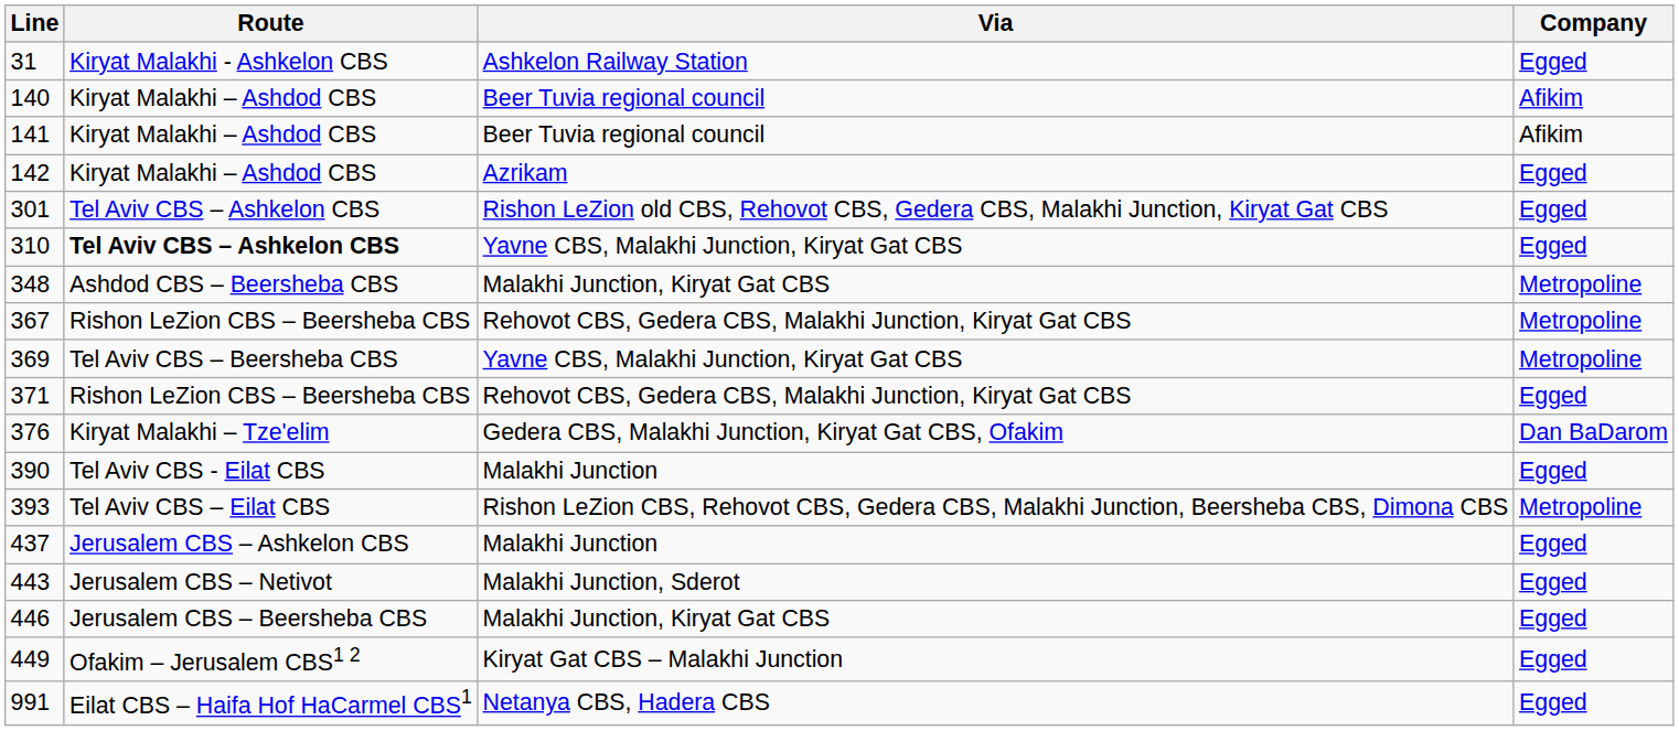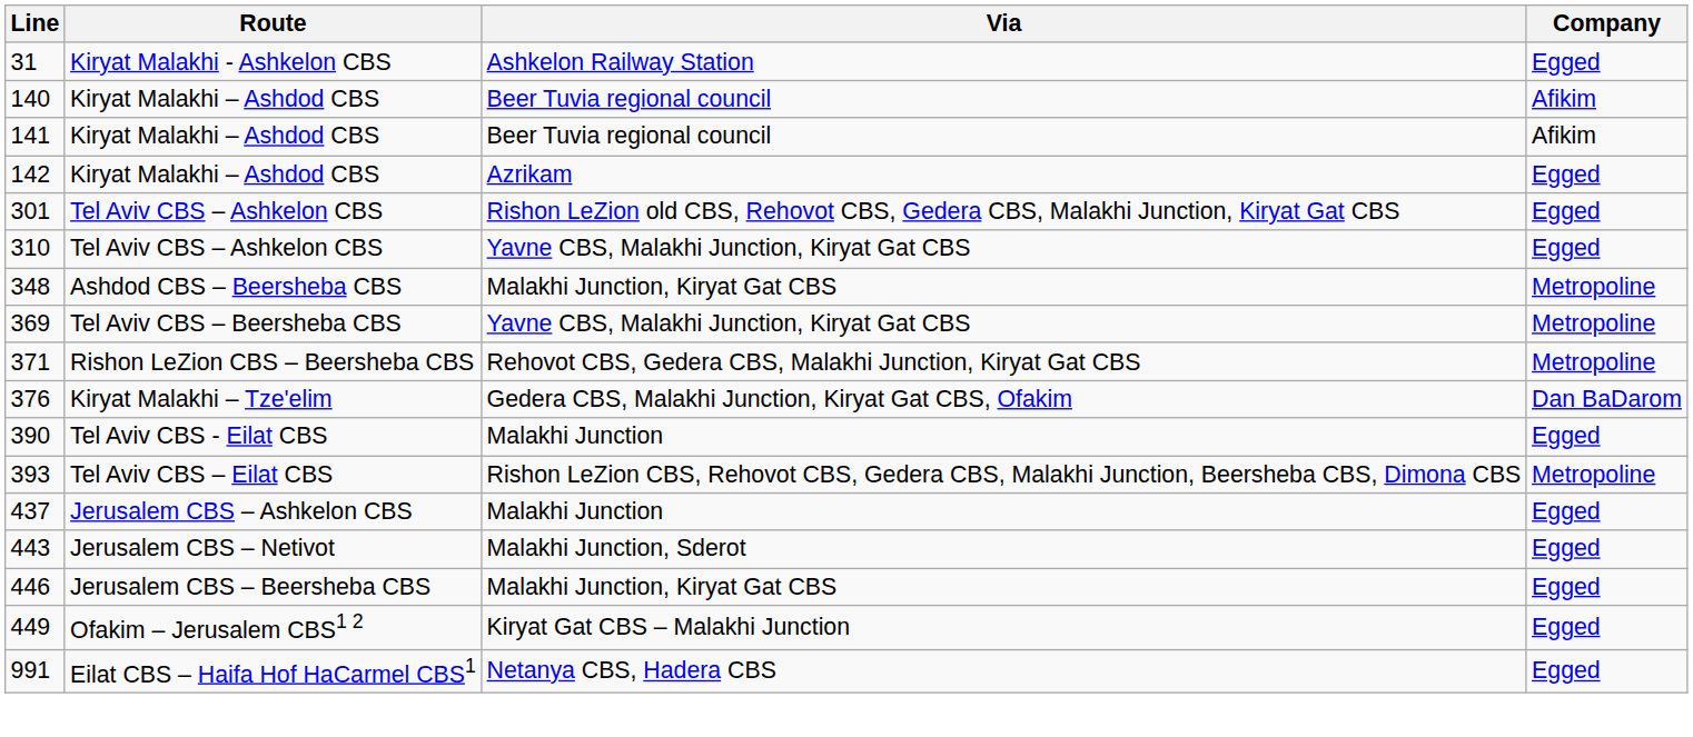 <table class="wikitable">
 <tr>
 <th>Line</th>
 <th>Route</th>
 <th>Via</th>
 <th>Company</th>
 </tr>
 <tr>
 <td>31</td>
 <td><a href='#'>Kiryat Malakhi</a> - <a href='#'>Ashkelon</a> CBS</td>
 <td><a href='#'>Ashkelon Railway Station</a></td>
 <td><a href='#'>Egged</a></td>
 </tr>
 <tr>
 <td>140</td>
 <td>Kiryat Malakhi – <a href='#'>Ashdod</a> CBS</td>
 <td><a href='#'>Beer Tuvia regional council</a></td>
 <td><a href='#'>Afikim</a></td>
 </tr>
 <tr>
 <td>141</td>
 <td>Kiryat Malakhi – <a href='#'>Ashdod</a> CBS</td>
 <td>Beer Tuvia regional council</td>
 <td>Afikim</td>
 </tr>
 <tr>
 <td>142</td>
 <td>Kiryat Malakhi – <a href='#'>Ashdod</a> CBS</td>
 <td><a href='#'>Azrikam</a></td>
 <td><a href='#'>Egged</a></td>
 </tr>
 <tr>
 <td>301</td>
 <td><a href='#'>Tel Aviv CBS</a> – <a href='#'>Ashkelon</a> CBS</td>
 <td><a href='#'>Rishon LeZion</a> old CBS, <a href='#'>Rehovot</a> CBS, <a href='#'>Gedera</a> CBS, Malakhi Junction, <a href='#'>Kiryat Gat</a> CBS</td>
 <td><a href='#'>Egged</a></td>
 </tr>
 <tr>
 <td>310</td>
-<td><strong>Tel Aviv CBS – Ashkelon CBS</strong></td>
+<td>Tel Aviv CBS – Ashkelon CBS</td>
 <td><a href='#'>Yavne</a> CBS, Malakhi Junction, Kiryat Gat CBS</td>
 <td><a href='#'>Egged</a></td>
 </tr>
 <tr>
 <td>348</td>
 <td>Ashdod CBS – <a href='#'>Beersheba</a> CBS</td>
 <td>Malakhi Junction, Kiryat Gat CBS</td>
-<td><a href='#'>Metropoline</a></td>
-</tr>
-<tr>
-<td>367</td>
-<td>Rishon LeZion CBS – Beersheba CBS</td>
-<td>Rehovot CBS, Gedera CBS, Malakhi Junction, Kiryat Gat CBS</td>
 <td><a href='#'>Metropoline</a></td>
 </tr>
 <tr>
 <td>369</td>
 <td>Tel Aviv CBS – Beersheba CBS</td>
 <td><a href='#'>Yavne</a> CBS, Malakhi Junction, Kiryat Gat CBS</td>
 <td><a href='#'>Metropoline</a></td>
 </tr>
 <tr>
 <td>371</td>
 <td>Rishon LeZion CBS – Beersheba CBS</td>
 <td>Rehovot CBS, Gedera CBS, Malakhi Junction, Kiryat Gat CBS</td>
-<td><a href='#'>Egged</a></td>
+<td><a href='#'>Metropoline</a></td>
 </tr>
 <tr>
 <td>376</td>
 <td>Kiryat Malakhi – <a href='#'>Tze'elim</a></td>
 <td>Gedera CBS, Malakhi Junction, Kiryat Gat CBS, <a href='#'>Ofakim</a></td>
 <td><a href='#'>Dan BaDarom</a></td>
 </tr>
 <tr>
 <td>390</td>
 <td>Tel Aviv CBS - <a href='#'>Eilat</a> CBS</td>
 <td>Malakhi Junction</td>
 <td><a href='#'>Egged</a></td>
 </tr>
 <tr>
 <td>393</td>
 <td>Tel Aviv CBS – <a href='#'>Eilat</a> CBS</td>
 <td>Rishon LeZion CBS, Rehovot CBS, Gedera CBS, Malakhi Junction, Beersheba CBS, <a href='#'>Dimona</a> CBS</td>
 <td><a href='#'>Metropoline</a></td>
 </tr>
 <tr>
 <td>437</td>
 <td><a href='#'>Jerusalem CBS</a> – Ashkelon CBS</td>
 <td>Malakhi Junction</td>
 <td><a href='#'>Egged</a></td>
 </tr>
 <tr>
 <td>443</td>
 <td>Jerusalem CBS – Netivot</td>
 <td>Malakhi Junction, Sderot</td>
 <td><a href='#'>Egged</a></td>
 </tr>
 <tr>
 <td>446</td>
 <td>Jerusalem CBS – Beersheba CBS</td>
 <td>Malakhi Junction, Kiryat Gat CBS</td>
 <td><a href='#'>Egged</a></td>
 </tr>
 <tr>
 <td>449</td>
 <td>Ofakim – Jerusalem CBS<sup>1 2</sup></td>
 <td>Kiryat Gat CBS – Malakhi Junction</td>
 <td><a href='#'>Egged</a></td>
 </tr>
 <tr>
 <td>991</td>
 <td>Eilat CBS – <a href='#'>Haifa Hof HaCarmel CBS</a><sup>1</sup></td>
 <td><a href='#'>Netanya</a> CBS, <a href='#'>Hadera</a> CBS</td>
 <td><a href='#'>Egged</a></td>
 </tr>
 </table>
